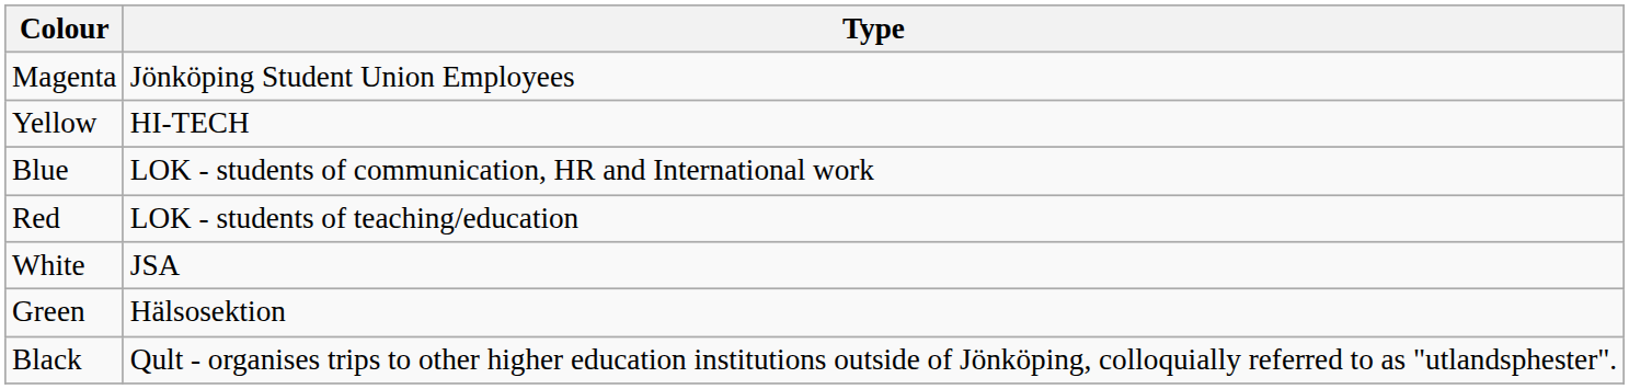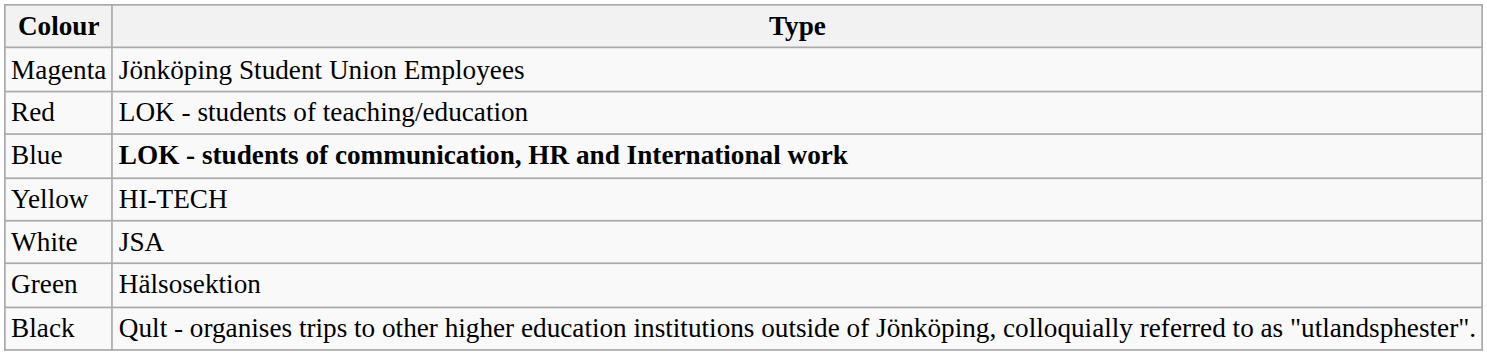 <table class="wikitable">
 <tr>
 <th>Colour</th>
 <th>Type</th>
 </tr>
 <tr>
 <td>Magenta</td>
 <td>Jönköping Student Union Employees</td>
 </tr>
 <tr>
-<td>Yellow</td>
-<td>HI-TECH</td>
+<td>Red</td>
+<td>LOK - students of teaching/education</td>
 </tr>
 <tr>
 <td>Blue</td>
-<td>LOK - students of communication, HR and International work</td>
+<td><strong>LOK - students of communication, HR and International work</strong></td>
 </tr>
 <tr>
-<td>Red</td>
-<td>LOK - students of teaching/education</td>
+<td>Yellow</td>
+<td>HI-TECH</td>
 </tr>
 <tr>
 <td>White</td>
 <td>JSA</td>
 </tr>
 <tr>
 <td>Green</td>
 <td>Hälsosektion</td>
 </tr>
 <tr>
 <td>Black</td>
 <td>Qult - organises trips to other higher education institutions outside of Jönköping, colloquially referred to as "utlandsphester".</td>
 </tr>
 </table>
